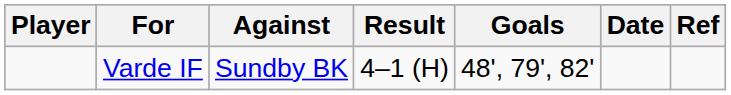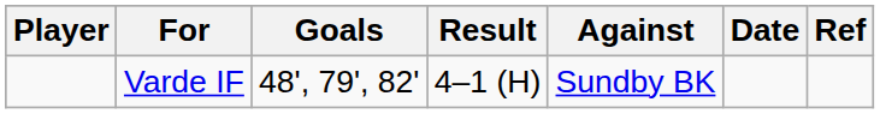 <table class="wikitable">
 <tr>
 <th>Player</th>
 <th>For</th>
+<th>Goals</th>
+<th>Result</th>
 <th>Against</th>
-<th>Result</th>
-<th>Goals</th>
 <th>Date</th>
 <th>Ref</th>
 </tr>
 <tr>
 <td> </td>
 <td><a href='#'>Varde IF</a></td>
+<td>48', 79', 82'</td>
+<td>4–1 (H)</td>
 <td><a href='#'>Sundby BK</a></td>
-<td>4–1 (H)</td>
-<td>48', 79', 82'</td>
 <td></td>
 <td></td>
 </tr>
 </table>
